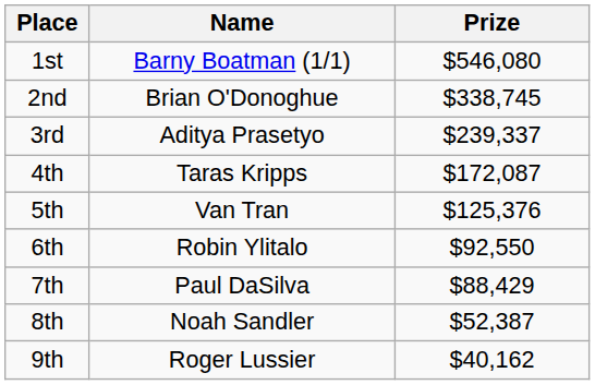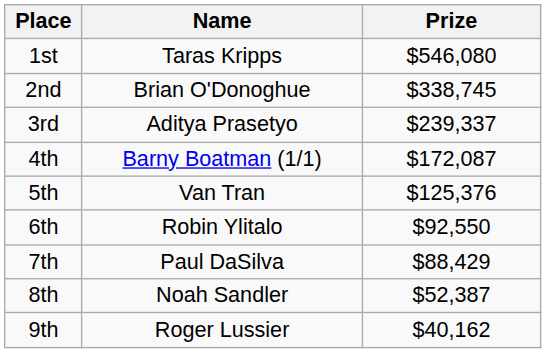 <table class="wikitable">
 <tr>
 <th width="50">Place</th>
 <th width="200">Name</th>
 <th width="125">Prize</th>
 </tr>
 <tr>
 <td align = "center">1st</td>
-<td align = "center"><a href='#'>Barny Boatman</a> (1/1)</td>
+<td align = "center">Taras Kripps</td>
 <td align = "center">$546,080</td>
 </tr>
 <tr>
 <td align = "center">2nd</td>
 <td align = "center">Brian O'Donoghue</td>
 <td align = "center">$338,745</td>
 </tr>
 <tr>
 <td align = "center">3rd</td>
 <td align = "center">Aditya Prasetyo</td>
 <td align = "center">$239,337</td>
 </tr>
 <tr>
 <td align = "center">4th</td>
-<td align = "center">Taras Kripps</td>
+<td align = "center"><a href='#'>Barny Boatman</a> (1/1)</td>
 <td align = "center">$172,087</td>
 </tr>
 <tr>
 <td align = "center">5th</td>
 <td align = "center">Van Tran</td>
 <td align = "center">$125,376</td>
 </tr>
 <tr>
 <td align = "center">6th</td>
 <td align = "center">Robin Ylitalo</td>
 <td align = "center">$92,550</td>
 </tr>
 <tr>
 <td align = "center">7th</td>
 <td align = "center">Paul DaSilva</td>
 <td align = "center">$88,429</td>
 </tr>
 <tr>
 <td align = "center">8th</td>
 <td align = "center">Noah Sandler</td>
 <td align = "center">$52,387</td>
 </tr>
 <tr>
 <td align = "center">9th</td>
 <td align = "center">Roger Lussier</td>
 <td align = "center">$40,162</td>
 </tr>
 </table>
